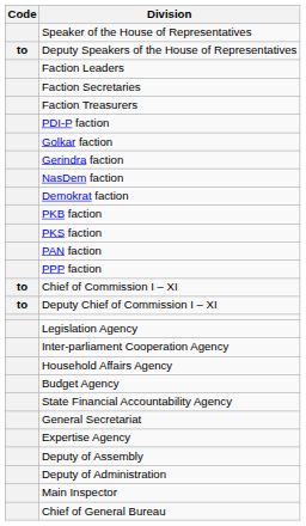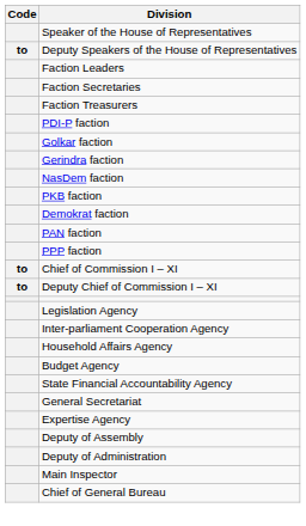 <table class="wikitable mw-collapsible">
 <tr>
 <th>Code</th>
 <th>Division</th>
 </tr>
 <tr>
 <th></th>
 <td>Speaker of the House of Representatives</td>
 </tr>
 <tr>
 <th> to </th>
 <td>Deputy Speakers of the House of Representatives</td>
 </tr>
 <tr>
 <th></th>
 <td>Faction Leaders</td>
 </tr>
 <tr>
 <th></th>
 <td>Faction Secretaries</td>
 </tr>
 <tr>
 <th></th>
 <td>Faction Treasurers</td>
 </tr>
 <tr>
 <th></th>
 <td><a href='#'>PDI-P</a> faction</td>
 </tr>
 <tr>
 <th></th>
 <td><a href='#'>Golkar</a> faction</td>
 </tr>
 <tr>
 <th></th>
 <td><a href='#'>Gerindra</a> faction</td>
 </tr>
 <tr>
 <th></th>
 <td><a href='#'>NasDem</a> faction</td>
 </tr>
 <tr>
 <th></th>
-<td><a href='#'>Demokrat</a> faction</td>
-</tr>
-<tr>
-<th></th>
 <td><a href='#'>PKB</a> faction</td>
 </tr>
 <tr>
 <th></th>
-<td><a href='#'>PKS</a> faction</td>
+<td><a href='#'>Demokrat</a> faction</td>
 </tr>
 <tr>
 <th></th>
 <td><a href='#'>PAN</a> faction</td>
 </tr>
 <tr>
 <th></th>
 <td><a href='#'>PPP</a> faction</td>
 </tr>
 <tr>
 <th> to </th>
 <td>Chief of Commission I – XI</td>
 </tr>
 <tr>
 <th> to </th>
 <td>Deputy Chief of Commission I – XI</td>
 </tr>
 <tr>
 <th></th>
 <td></td>
 </tr>
 <tr>
 <th></th>
 <td>Legislation Agency</td>
 </tr>
 <tr>
 <th></th>
 <td>Inter-parliament Cooperation Agency</td>
 </tr>
 <tr>
 <th></th>
 <td>Household Affairs Agency</td>
 </tr>
 <tr>
 <th></th>
 <td>Budget Agency</td>
 </tr>
 <tr>
 <th></th>
 <td>State Financial Accountability Agency</td>
 </tr>
 <tr>
 <th></th>
 <td>General Secretariat</td>
 </tr>
 <tr>
 <th></th>
 <td>Expertise Agency</td>
 </tr>
 <tr>
 <th></th>
 <td>Deputy of Assembly</td>
 </tr>
 <tr>
 <th></th>
 <td>Deputy of Administration</td>
 </tr>
 <tr>
 <th></th>
 <td>Main Inspector</td>
 </tr>
 <tr>
 <th></th>
 <td>Chief of General Bureau</td>
 </tr>
 </table>
